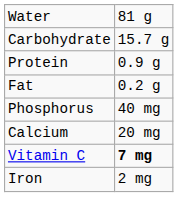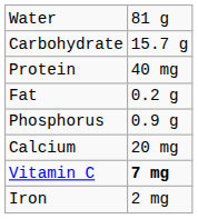 <table class="wikitable sortable">
 <tr class="hintergrundfarbe2">
 <td>Water</td>
 <td>81 g</td>
 </tr>
 <tr class="hintergrundfarbe2">
 <td>Carbohydrate</td>
 <td>15.7 g</td>
 </tr>
 <tr class="hintergrundfarbe2">
 <td>Protein</td>
-<td>0.9 g</td>
+<td>40 mg</td>
 </tr>
 <tr class="hintergrundfarbe2">
 <td>Fat</td>
 <td>0.2 g</td>
 </tr>
 <tr class="hintergrundfarbe2">
 <td>Phosphorus</td>
-<td>40 mg</td>
+<td>0.9 g</td>
 </tr>
 <tr class="hintergrundfarbe2">
 <td>Calcium</td>
 <td>20 mg</td>
 </tr>
 <tr class="hintergrundfarbe2">
 <td><a href='#'>Vitamin C</a></td>
 <td><strong>7 mg</strong></td>
 </tr>
 <tr class="hintergrundfarbe2">
 <td>Iron</td>
 <td>2 mg</td>
 </tr>
 </table>
